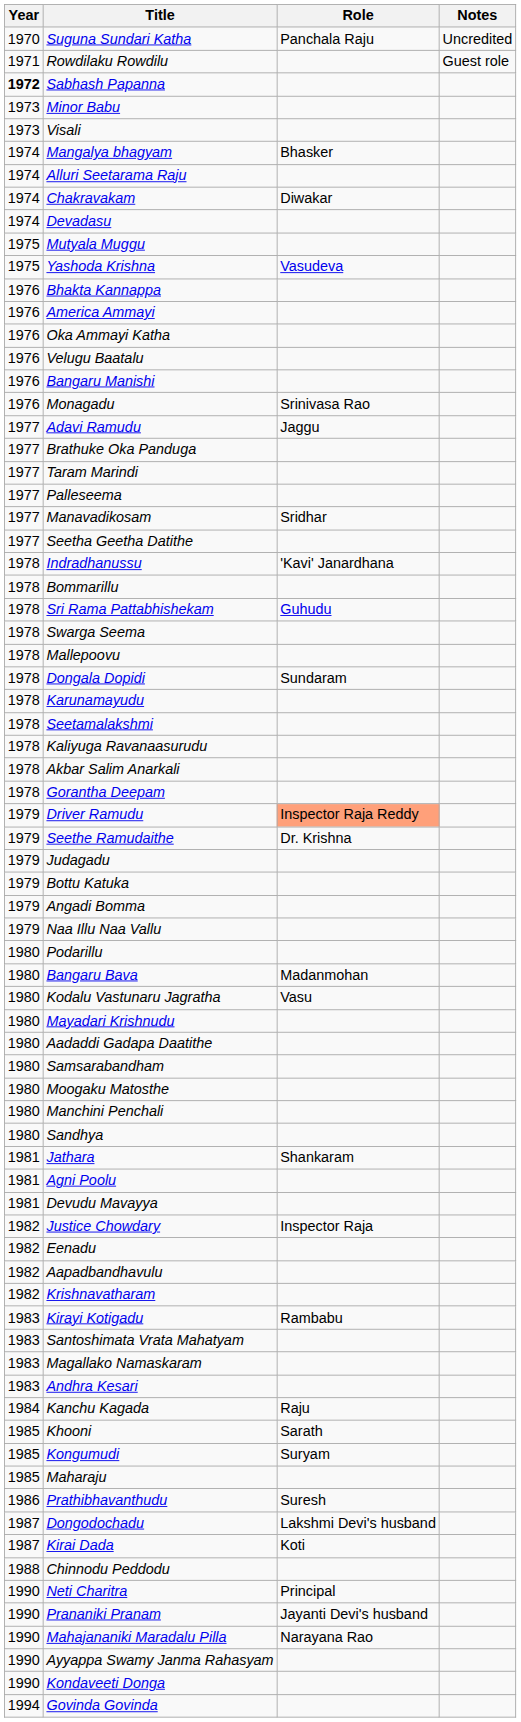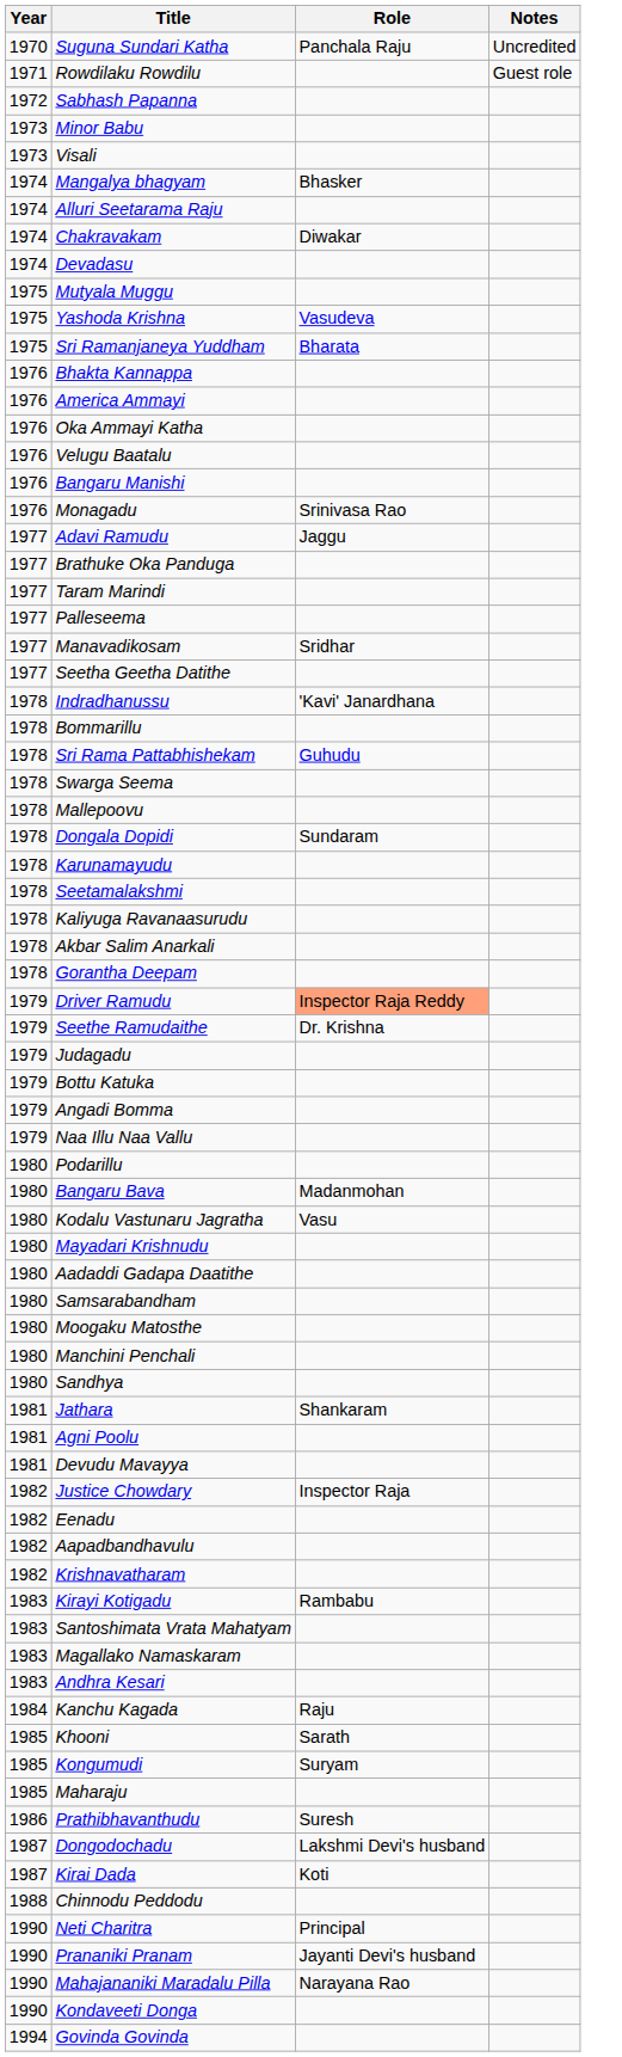 <table class="wikitable sortable">
 <tr>
 <th scope="col">Year</th>
 <th scope="col">Title</th>
 <th scope="col">Role</th>
 <th class="unsortable" scope="col">Notes</th>
 </tr>
 <tr>
 <td>1970</td>
 <td><em><a href='#'>Suguna Sundari Katha</a></em></td>
 <td>Panchala Raju</td>
 <td>Uncredited</td>
 </tr>
 <tr>
 <td>1971</td>
 <td><em>Rowdilaku Rowdilu</em></td>
 <td></td>
 <td>Guest role</td>
 </tr>
 <tr>
-<td><strong>1972</strong></td>
+<td>1972</td>
 <td><em><a href='#'>Sabhash Papanna</a></em></td>
 <td></td>
 <td></td>
 </tr>
 <tr>
 <td>1973</td>
 <td><em><a href='#'>Minor Babu</a></em></td>
 <td></td>
 <td></td>
 </tr>
 <tr>
 <td>1973</td>
 <td><em>Visali</em></td>
 <td></td>
 <td></td>
 </tr>
 <tr>
 <td>1974</td>
 <td><em><a href='#'>Mangalya bhagyam</a></em></td>
 <td>Bhasker</td>
 <td></td>
 </tr>
 <tr>
 <td>1974</td>
 <td><em><a href='#'>Alluri Seetarama Raju</a></em></td>
 <td></td>
 <td></td>
 </tr>
 <tr>
 <td>1974</td>
 <td><em><a href='#'>Chakravakam</a></em></td>
 <td>Diwakar</td>
 <td></td>
 </tr>
 <tr>
 <td>1974</td>
 <td><em><a href='#'>Devadasu</a></em></td>
 <td></td>
 <td></td>
 </tr>
 <tr>
 <td>1975</td>
 <td><em><a href='#'>Mutyala Muggu</a></em></td>
 <td></td>
 <td></td>
 </tr>
 <tr>
 <td>1975</td>
 <td><em><a href='#'>Yashoda Krishna</a></em></td>
 <td><a href='#'>Vasudeva</a></td>
+<td></td>
+</tr>
+<tr>
+<td>1975</td>
+<td><em><a href='#'>Sri Ramanjaneya Yuddham</a></em></td>
+<td><a href='#'>Bharata</a></td>
 <td></td>
 </tr>
 <tr>
 <td>1976</td>
 <td><em><a href='#'>Bhakta Kannappa</a></em></td>
 <td></td>
 <td></td>
 </tr>
 <tr>
 <td>1976</td>
 <td><em><a href='#'>America Ammayi</a></em></td>
 <td></td>
 <td></td>
 </tr>
 <tr>
 <td>1976</td>
 <td><em>Oka Ammayi Katha</em></td>
 <td></td>
 <td></td>
 </tr>
 <tr>
 <td>1976</td>
 <td><em>Velugu Baatalu</em></td>
 <td></td>
 <td></td>
 </tr>
 <tr>
 <td>1976</td>
 <td><em><a href='#'>Bangaru Manishi</a></em></td>
 <td></td>
 <td></td>
 </tr>
 <tr>
 <td>1976</td>
 <td><em>Monagadu</em></td>
 <td>Srinivasa Rao</td>
 <td></td>
 </tr>
 <tr>
 <td>1977</td>
 <td><em><a href='#'>Adavi Ramudu</a></em></td>
 <td>Jaggu</td>
 <td></td>
 </tr>
 <tr>
 <td>1977</td>
 <td><em>Brathuke Oka Panduga</em></td>
 <td></td>
 <td></td>
 </tr>
 <tr>
 <td>1977</td>
 <td><em>Taram Marindi</em></td>
 <td></td>
 <td></td>
 </tr>
 <tr>
 <td>1977</td>
 <td><em>Palleseema</em></td>
 <td></td>
 <td></td>
 </tr>
 <tr>
 <td>1977</td>
 <td><em>Manavadikosam</em></td>
 <td>Sridhar</td>
 <td></td>
 </tr>
 <tr>
 <td>1977</td>
 <td><em>Seetha Geetha Datithe</em></td>
 <td></td>
 <td></td>
 </tr>
 <tr>
 <td>1978</td>
 <td><em><a href='#'>Indradhanussu</a></em></td>
 <td>'Kavi' Janardhana</td>
 <td></td>
 </tr>
 <tr>
 <td>1978</td>
 <td><em>Bommarillu</em></td>
 <td></td>
 <td></td>
 </tr>
 <tr>
 <td>1978</td>
 <td><em><a href='#'>Sri Rama Pattabhishekam</a></em></td>
 <td><a href='#'>Guhudu</a></td>
 <td></td>
 </tr>
 <tr>
 <td>1978</td>
 <td><em>Swarga Seema</em></td>
 <td></td>
 <td></td>
 </tr>
 <tr>
 <td>1978</td>
 <td><em>Mallepoovu</em></td>
 <td></td>
 <td></td>
 </tr>
 <tr>
 <td>1978</td>
 <td><em><a href='#'>Dongala Dopidi</a></em></td>
 <td>Sundaram</td>
 <td></td>
 </tr>
 <tr>
 <td>1978</td>
 <td><em><a href='#'>Karunamayudu</a></em></td>
 <td></td>
 <td></td>
 </tr>
 <tr>
 <td>1978</td>
 <td><em><a href='#'>Seetamalakshmi</a></em></td>
 <td></td>
 <td></td>
 </tr>
 <tr>
 <td>1978</td>
 <td><em>Kaliyuga Ravanaasurudu</em></td>
 <td></td>
 <td></td>
 </tr>
 <tr>
 <td>1978</td>
 <td><em>Akbar Salim Anarkali</em></td>
 <td></td>
 <td></td>
 </tr>
 <tr>
 <td>1978</td>
 <td><em><a href='#'>Gorantha Deepam</a></em></td>
 <td></td>
 <td></td>
 </tr>
 <tr>
 <td>1979</td>
 <td><em><a href='#'>Driver Ramudu</a></em></td>
 <td style="background: lightsalmon;">Inspector Raja Reddy</td>
 <td></td>
 </tr>
 <tr>
 <td>1979</td>
 <td><em><a href='#'>Seethe Ramudaithe</a></em></td>
 <td>Dr. Krishna</td>
 <td></td>
 </tr>
 <tr>
 <td>1979</td>
 <td><em>Judagadu</em></td>
 <td></td>
 <td></td>
 </tr>
 <tr>
 <td>1979</td>
 <td><em>Bottu Katuka</em></td>
 <td></td>
 <td></td>
 </tr>
 <tr>
 <td>1979</td>
 <td><em>Angadi Bomma</em></td>
 <td></td>
 <td></td>
 </tr>
 <tr>
 <td>1979</td>
 <td><em>Naa Illu Naa Vallu</em></td>
 <td></td>
 <td></td>
 </tr>
 <tr>
 <td>1980</td>
 <td><em>Podarillu</em></td>
 <td></td>
 <td></td>
 </tr>
 <tr>
 <td>1980</td>
 <td><em><a href='#'>Bangaru Bava</a></em></td>
 <td>Madanmohan</td>
 <td></td>
 </tr>
 <tr>
 <td>1980</td>
 <td><em>Kodalu Vastunaru Jagratha</em></td>
 <td>Vasu</td>
 <td></td>
 </tr>
 <tr>
 <td>1980</td>
 <td><em><a href='#'>Mayadari Krishnudu</a></em></td>
 <td></td>
 <td></td>
 </tr>
 <tr>
 <td>1980</td>
 <td><em>Aadaddi Gadapa Daatithe</em></td>
 <td></td>
 <td></td>
 </tr>
 <tr>
 <td>1980</td>
 <td><em>Samsarabandham</em></td>
 <td></td>
 <td></td>
 </tr>
 <tr>
 <td>1980</td>
 <td><em>Moogaku Matosthe</em></td>
 <td></td>
 <td></td>
 </tr>
 <tr>
 <td>1980</td>
 <td><em>Manchini Penchali</em></td>
 <td></td>
 <td></td>
 </tr>
 <tr>
 <td>1980</td>
 <td><em>Sandhya</em></td>
 <td></td>
 <td></td>
 </tr>
 <tr>
 <td>1981</td>
 <td><em><a href='#'>Jathara</a></em></td>
 <td>Shankaram</td>
 <td></td>
 </tr>
 <tr>
 <td>1981</td>
 <td><em><a href='#'>Agni Poolu</a></em></td>
 <td></td>
 <td></td>
 </tr>
 <tr>
 <td>1981</td>
 <td><em>Devudu Mavayya</em></td>
 <td></td>
 <td></td>
 </tr>
 <tr>
 <td>1982</td>
 <td><em><a href='#'>Justice Chowdary</a></em></td>
 <td>Inspector Raja</td>
 <td></td>
 </tr>
 <tr>
 <td>1982</td>
 <td><em>Eenadu</em></td>
 <td></td>
 <td></td>
 </tr>
 <tr>
 <td>1982</td>
 <td><em>Aapadbandhavulu</em></td>
 <td></td>
 <td></td>
 </tr>
 <tr>
 <td>1982</td>
 <td><em><a href='#'>Krishnavatharam</a></em></td>
 <td></td>
 <td></td>
 </tr>
 <tr>
 <td>1983</td>
 <td><em><a href='#'>Kirayi Kotigadu</a></em></td>
 <td>Rambabu</td>
 <td></td>
 </tr>
 <tr>
 <td>1983</td>
 <td><em>Santoshimata Vrata Mahatyam</em></td>
 <td></td>
 <td></td>
 </tr>
 <tr>
 <td>1983</td>
 <td><em>Magallako Namaskaram</em></td>
 <td></td>
 <td></td>
 </tr>
 <tr>
 <td>1983</td>
 <td><em><a href='#'>Andhra Kesari</a></em></td>
 <td></td>
 <td></td>
 </tr>
 <tr>
 <td>1984</td>
 <td><em>Kanchu Kagada</em></td>
 <td>Raju</td>
 <td></td>
 </tr>
 <tr>
 <td>1985</td>
 <td><em>Khooni</em></td>
 <td>Sarath</td>
 <td></td>
 </tr>
 <tr>
 <td>1985</td>
 <td><em><a href='#'>Kongumudi</a></em></td>
 <td>Suryam</td>
 <td></td>
 </tr>
 <tr>
 <td>1985</td>
 <td><em>Maharaju</em></td>
 <td></td>
 <td></td>
 </tr>
 <tr>
 <td>1986</td>
 <td><em><a href='#'>Prathibhavanthudu</a></em></td>
 <td>Suresh</td>
 <td></td>
 </tr>
 <tr>
 <td>1987</td>
 <td><em><a href='#'>Dongodochadu</a></em></td>
 <td>Lakshmi Devi's husband</td>
 <td></td>
 </tr>
 <tr>
 <td>1987</td>
 <td><em><a href='#'>Kirai Dada</a></em></td>
 <td>Koti</td>
 <td></td>
 </tr>
 <tr>
 <td>1988</td>
 <td><em>Chinnodu Peddodu</em></td>
 <td></td>
 <td></td>
 </tr>
 <tr>
 <td>1990</td>
 <td><em><a href='#'>Neti Charitra</a></em></td>
 <td>Principal</td>
 <td></td>
 </tr>
 <tr>
 <td>1990</td>
 <td><em><a href='#'>Prananiki Pranam</a></em></td>
 <td>Jayanti Devi's husband</td>
 <td></td>
 </tr>
 <tr>
 <td>1990</td>
 <td><em><a href='#'>Mahajananiki Maradalu Pilla</a></em></td>
 <td>Narayana Rao</td>
 <td></td>
 </tr>
 <tr>
 <td>1990</td>
-<td><em>Ayyappa Swamy Janma Rahasyam</em></td>
-<td></td>
-<td></td>
-</tr>
-<tr>
-<td>1990</td>
 <td><em><a href='#'>Kondaveeti Donga</a></em></td>
 <td></td>
 <td></td>
 </tr>
 <tr>
 <td>1994</td>
 <td><em><a href='#'>Govinda Govinda</a></em></td>
 <td></td>
 <td></td>
 </tr>
 </table>
